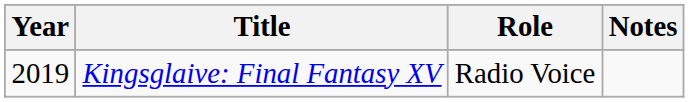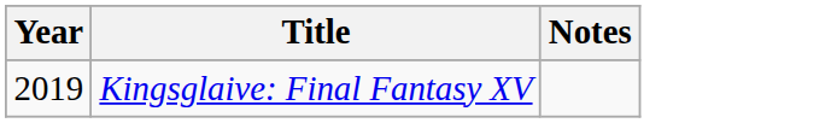 <table class="wikitable sortable">
 <tr>
 <th>Year</th>
 <th>Title</th>
-<th>Role</th>
 <th>Notes</th>
 </tr>
 <tr>
 <td>2019</td>
 <td><em><a href='#'>Kingsglaive: Final Fantasy XV</a></em></td>
-<td>Radio Voice</td>
 <td></td>
 </tr>
 </table>
